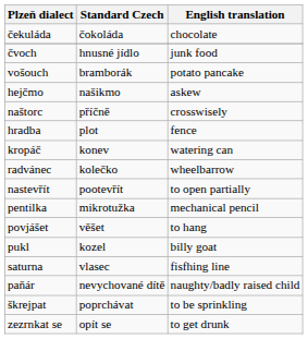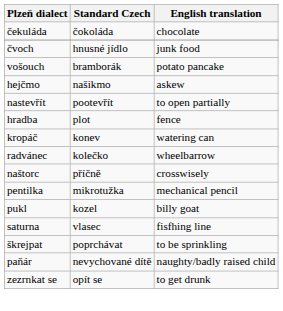 <table class="wikitable">
 <tr>
 <th><strong>Plzeň dialect</strong></th>
 <th><strong>Standard Czech</strong></th>
 <th><strong>English translation</strong></th>
 </tr>
 <tr>
 <td>čekuláda</td>
 <td>čokoláda</td>
 <td>chocolate</td>
 </tr>
 <tr>
 </tr>
 <tr>
 <td>čvoch</td>
 <td>hnusné jídlo</td>
 <td>junk food</td>
 </tr>
 <tr>
 <td>vošouch</td>
 <td>bramborák</td>
 <td>potato pancake</td>
 </tr>
 <tr>
 <td>hejčmo</td>
 <td>našikmo</td>
 <td>askew</td>
 </tr>
 <tr>
-<td>naštorc</td>
-<td>příčně</td>
-<td>crosswisely</td>
+<td>nastevřít</td>
+<td>pootevřít</td>
+<td>to open partially</td>
 </tr>
 <tr>
 <td>hradba</td>
 <td>plot</td>
 <td>fence</td>
 </tr>
 <tr>
 <td>kropáč</td>
 <td>konev</td>
 <td>watering can</td>
 </tr>
 <tr>
 <td>radvánec</td>
 <td>kolečko</td>
 <td>wheelbarrow</td>
 </tr>
 <tr>
-<td>nastevřít</td>
-<td>pootevřít</td>
-<td>to open partially</td>
+<td>naštorc</td>
+<td>příčně</td>
+<td>crosswisely</td>
 </tr>
 <tr>
 <td>pentilka</td>
 <td>mikrotužka</td>
 <td>mechanical pencil</td>
-</tr>
-<tr>
-<td>povjášet</td>
-<td>věšet</td>
-<td>to hang</td>
 </tr>
 <tr>
 <td>pukl</td>
 <td>kozel</td>
 <td>billy goat</td>
 </tr>
 <tr>
 <td>saturna</td>
 <td>vlasec</td>
 <td>fisfhing line</td>
 </tr>
 <tr>
+<td>škrejpat</td>
+<td>poprchávat</td>
+<td>to be sprinkling</td>
+</tr>
+<tr>
 <td>paňár</td>
 <td>nevychované dítě</td>
 <td>naughty/badly raised child</td>
-</tr>
-<tr>
-<td>škrejpat</td>
-<td>poprchávat</td>
-<td>to be sprinkling</td>
 </tr>
 <tr>
 <td>zezrnkat se</td>
 <td>opít se</td>
 <td>to get drunk</td>
 </tr>
 </table>
